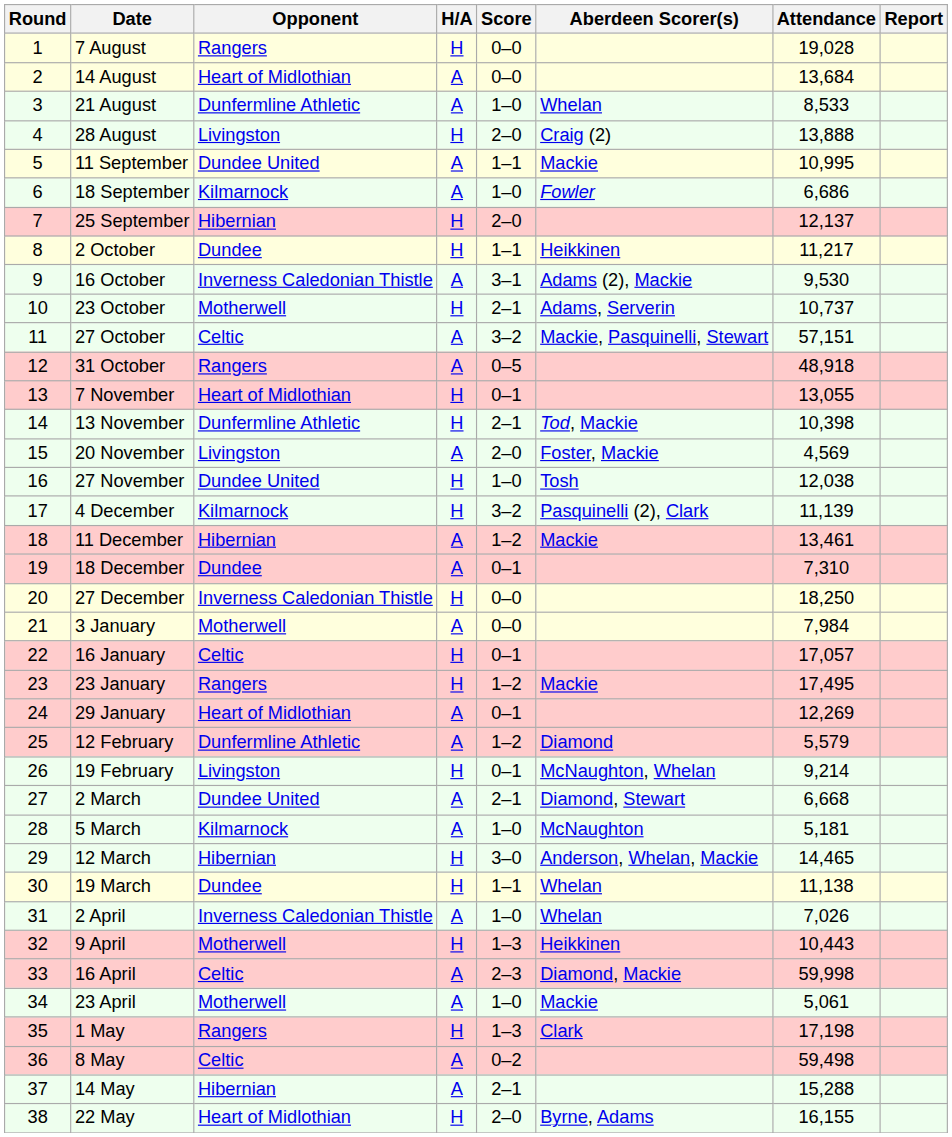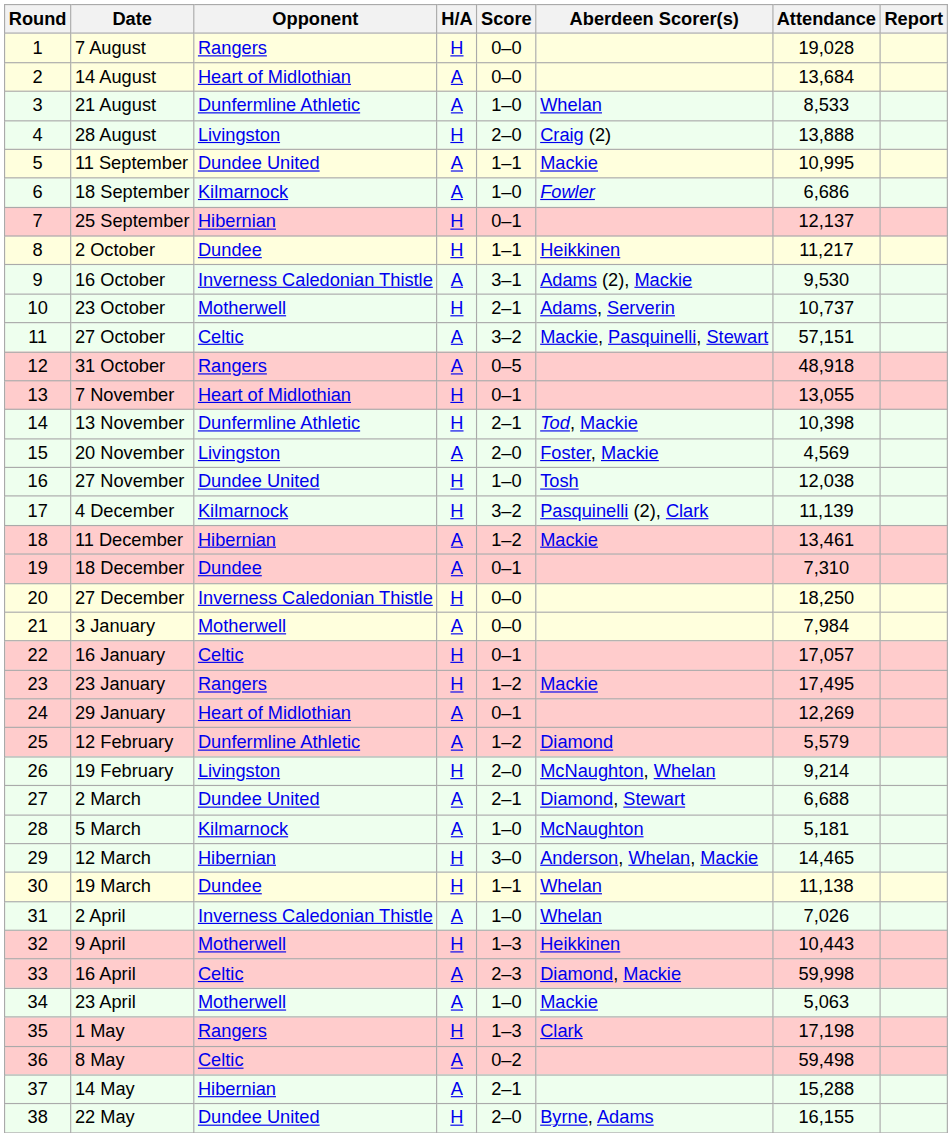 <table class="wikitable" style="text-align:center">
 <tr>
 <th>Round</th>
 <th>Date</th>
 <th>Opponent</th>
 <th>H/A</th>
 <th>Score</th>
 <th>Aberdeen Scorer(s)</th>
 <th>Attendance</th>
 <th>Report</th>
 </tr>
 <tr bgcolor=#FFFFDD>
 <td>1</td>
 <td align=left>7 August</td>
 <td align=left><a href='#'>Rangers</a></td>
 <td><a href='#'>H</a></td>
 <td>0–0</td>
 <td align=left></td>
 <td>19,028</td>
 <td></td>
 </tr>
 <tr bgcolor=#FFFFDD>
 <td>2</td>
 <td align=left>14 August</td>
 <td align=left><a href='#'>Heart of Midlothian</a></td>
 <td><a href='#'>A</a></td>
 <td>0–0</td>
 <td align=left></td>
 <td>13,684</td>
 <td></td>
 </tr>
 <tr bgcolor=#EEFFEE>
 <td>3</td>
 <td align=left>21 August</td>
 <td align=left><a href='#'>Dunfermline Athletic</a></td>
 <td><a href='#'>A</a></td>
 <td>1–0</td>
 <td align=left><a href='#'>Whelan</a></td>
 <td>8,533</td>
 <td></td>
 </tr>
 <tr bgcolor=#EEFFEE>
 <td>4</td>
 <td align=left>28 August</td>
 <td align=left><a href='#'>Livingston</a></td>
 <td><a href='#'>H</a></td>
 <td>2–0</td>
 <td align=left><a href='#'>Craig</a> (2)</td>
 <td>13,888</td>
 <td></td>
 </tr>
 <tr bgcolor=#FFFFDD>
 <td>5</td>
 <td align=left>11 September</td>
 <td align=left><a href='#'>Dundee United</a></td>
 <td><a href='#'>A</a></td>
 <td>1–1</td>
 <td align=left><a href='#'>Mackie</a></td>
 <td>10,995</td>
 <td></td>
 </tr>
 <tr bgcolor=#EEFFEE>
 <td>6</td>
 <td align=left>18 September</td>
 <td align=left><a href='#'>Kilmarnock</a></td>
 <td><a href='#'>A</a></td>
 <td>1–0</td>
 <td align=left><em><a href='#'>Fowler</a></em></td>
 <td>6,686</td>
 <td></td>
 </tr>
 <tr bgcolor=#FFCCCC>
 <td>7</td>
 <td align=left>25 September</td>
 <td align=left><a href='#'>Hibernian</a></td>
 <td><a href='#'>H</a></td>
-<td>2–0</td>
+<td>0–1</td>
 <td align=left></td>
 <td>12,137</td>
 <td></td>
 </tr>
 <tr bgcolor=#FFFFDD>
 <td>8</td>
 <td align=left>2 October</td>
 <td align=left><a href='#'>Dundee</a></td>
 <td><a href='#'>H</a></td>
 <td>1–1</td>
 <td align=left><a href='#'>Heikkinen</a></td>
 <td>11,217</td>
 <td></td>
 </tr>
 <tr bgcolor=#EEFFEE>
 <td>9</td>
 <td align=left>16 October</td>
 <td align=left><a href='#'>Inverness Caledonian Thistle</a></td>
 <td><a href='#'>A</a></td>
 <td>3–1</td>
 <td align=left><a href='#'>Adams</a> (2), <a href='#'>Mackie</a></td>
 <td>9,530</td>
 <td></td>
 </tr>
 <tr bgcolor=#EEFFEE>
 <td>10</td>
 <td align=left>23 October</td>
 <td align=left><a href='#'>Motherwell</a></td>
 <td><a href='#'>H</a></td>
 <td>2–1</td>
 <td align=left><a href='#'>Adams</a>, <a href='#'>Serverin</a></td>
 <td>10,737</td>
 <td></td>
 </tr>
 <tr bgcolor=#EEFFEE>
 <td>11</td>
 <td align=left>27 October</td>
 <td align=left><a href='#'>Celtic</a></td>
 <td><a href='#'>A</a></td>
 <td>3–2</td>
 <td align=left><a href='#'>Mackie</a>, <a href='#'>Pasquinelli</a>, <a href='#'>Stewart</a></td>
 <td>57,151</td>
 <td></td>
 </tr>
 <tr bgcolor=#FFCCCC>
 <td>12</td>
 <td align=left>31 October</td>
 <td align=left><a href='#'>Rangers</a></td>
 <td><a href='#'>A</a></td>
 <td>0–5</td>
 <td align=left></td>
 <td>48,918</td>
 <td></td>
 </tr>
 <tr bgcolor=#FFCCCC>
 <td>13</td>
 <td align=left>7 November</td>
 <td align=left><a href='#'>Heart of Midlothian</a></td>
 <td><a href='#'>H</a></td>
 <td>0–1</td>
 <td align=left></td>
 <td>13,055</td>
 <td></td>
 </tr>
 <tr bgcolor=#EEFFEE>
 <td>14</td>
 <td align=left>13 November</td>
 <td align=left><a href='#'>Dunfermline Athletic</a></td>
 <td><a href='#'>H</a></td>
 <td>2–1</td>
 <td align=left><em><a href='#'>Tod</a></em>, <a href='#'>Mackie</a></td>
 <td>10,398</td>
 <td></td>
 </tr>
 <tr bgcolor=#EEFFEE>
 <td>15</td>
 <td align=left>20 November</td>
 <td align=left><a href='#'>Livingston</a></td>
 <td><a href='#'>A</a></td>
 <td>2–0</td>
 <td align=left><a href='#'>Foster</a>, <a href='#'>Mackie</a></td>
 <td>4,569</td>
 <td></td>
 </tr>
 <tr bgcolor=#EEFFEE>
 <td>16</td>
 <td align=left>27 November</td>
 <td align=left><a href='#'>Dundee United</a></td>
 <td><a href='#'>H</a></td>
 <td>1–0</td>
 <td align=left><a href='#'>Tosh</a></td>
 <td>12,038</td>
 <td></td>
 </tr>
 <tr bgcolor=#EEFFEE>
 <td>17</td>
 <td align=left>4 December</td>
 <td align=left><a href='#'>Kilmarnock</a></td>
 <td><a href='#'>H</a></td>
 <td>3–2</td>
 <td align=left><a href='#'>Pasquinelli</a> (2), <a href='#'>Clark</a></td>
 <td>11,139</td>
 <td></td>
 </tr>
 <tr bgcolor=#FFCCCC>
 <td>18</td>
 <td align=left>11 December</td>
 <td align=left><a href='#'>Hibernian</a></td>
 <td><a href='#'>A</a></td>
 <td>1–2</td>
 <td align=left><a href='#'>Mackie</a></td>
 <td>13,461</td>
 <td></td>
 </tr>
 <tr bgcolor=#FFCCCC>
 <td>19</td>
 <td align=left>18 December</td>
 <td align=left><a href='#'>Dundee</a></td>
 <td><a href='#'>A</a></td>
 <td>0–1</td>
 <td align=left></td>
 <td>7,310</td>
 <td></td>
 </tr>
 <tr bgcolor=#FFFFDD>
 <td>20</td>
 <td align=left>27 December</td>
 <td align=left><a href='#'>Inverness Caledonian Thistle</a></td>
 <td><a href='#'>H</a></td>
 <td>0–0</td>
 <td align=left></td>
 <td>18,250</td>
 <td></td>
 </tr>
 <tr bgcolor=#FFFFDD>
 <td>21</td>
 <td align=left>3 January</td>
 <td align=left><a href='#'>Motherwell</a></td>
 <td><a href='#'>A</a></td>
 <td>0–0</td>
 <td align=left></td>
 <td>7,984</td>
 <td></td>
 </tr>
 <tr bgcolor=#FFCCCC>
 <td>22</td>
 <td align=left>16 January</td>
 <td align=left><a href='#'>Celtic</a></td>
 <td><a href='#'>H</a></td>
 <td>0–1</td>
 <td align=left></td>
 <td>17,057</td>
 <td></td>
 </tr>
 <tr bgcolor=#FFCCCC>
 <td>23</td>
 <td align=left>23 January</td>
 <td align=left><a href='#'>Rangers</a></td>
 <td><a href='#'>H</a></td>
 <td>1–2</td>
 <td align=left><a href='#'>Mackie</a></td>
 <td>17,495</td>
 <td></td>
 </tr>
 <tr bgcolor=#FFCCCC>
 <td>24</td>
 <td align=left>29 January</td>
 <td align=left><a href='#'>Heart of Midlothian</a></td>
 <td><a href='#'>A</a></td>
 <td>0–1</td>
 <td align=left></td>
 <td>12,269</td>
 <td></td>
 </tr>
 <tr bgcolor=#FFCCCC>
 <td>25</td>
 <td align=left>12 February</td>
 <td align=left><a href='#'>Dunfermline Athletic</a></td>
 <td><a href='#'>A</a></td>
 <td>1–2</td>
 <td align=left><a href='#'>Diamond</a></td>
 <td>5,579</td>
 <td></td>
 </tr>
 <tr bgcolor=#EEFFEE>
 <td>26</td>
 <td align=left>19 February</td>
 <td align=left><a href='#'>Livingston</a></td>
 <td><a href='#'>H</a></td>
-<td>0–1</td>
+<td>2–0</td>
 <td align=left><a href='#'>McNaughton</a>, <a href='#'>Whelan</a></td>
 <td>9,214</td>
 <td></td>
 </tr>
 <tr bgcolor=#EEFFEE>
 <td>27</td>
 <td align=left>2 March</td>
 <td align=left><a href='#'>Dundee United</a></td>
 <td><a href='#'>A</a></td>
 <td>2–1</td>
 <td align=left><a href='#'>Diamond</a>, <a href='#'>Stewart</a></td>
-<td>6,668</td>
+<td>6,688</td>
 <td></td>
 </tr>
 <tr bgcolor=#EEFFEE>
 <td>28</td>
 <td align=left>5 March</td>
 <td align=left><a href='#'>Kilmarnock</a></td>
 <td><a href='#'>A</a></td>
 <td>1–0</td>
 <td align=left><a href='#'>McNaughton</a></td>
 <td>5,181</td>
 <td></td>
 </tr>
 <tr bgcolor=#EEFFEE>
 <td>29</td>
 <td align=left>12 March</td>
 <td align=left><a href='#'>Hibernian</a></td>
 <td><a href='#'>H</a></td>
 <td>3–0</td>
 <td align=left><a href='#'>Anderson</a>, <a href='#'>Whelan</a>, <a href='#'>Mackie</a></td>
 <td>14,465</td>
 <td></td>
 </tr>
 <tr bgcolor=#FFFFDD>
 <td>30</td>
 <td align=left>19 March</td>
 <td align=left><a href='#'>Dundee</a></td>
 <td><a href='#'>H</a></td>
 <td>1–1</td>
 <td align=left><a href='#'>Whelan</a></td>
 <td>11,138</td>
 <td></td>
 </tr>
 <tr bgcolor=#EEFFEE>
 <td>31</td>
 <td align=left>2 April</td>
 <td align=left><a href='#'>Inverness Caledonian Thistle</a></td>
 <td><a href='#'>A</a></td>
 <td>1–0</td>
 <td align=left><a href='#'>Whelan</a></td>
 <td>7,026</td>
 <td></td>
 </tr>
 <tr bgcolor=#FFCCCC>
 <td>32</td>
 <td align=left>9 April</td>
 <td align=left><a href='#'>Motherwell</a></td>
 <td><a href='#'>H</a></td>
 <td>1–3</td>
 <td align=left><a href='#'>Heikkinen</a></td>
 <td>10,443</td>
 <td></td>
 </tr>
 <tr bgcolor=#FFCCCC>
 <td>33</td>
 <td align=left>16 April</td>
 <td align=left><a href='#'>Celtic</a></td>
 <td><a href='#'>A</a></td>
 <td>2–3</td>
 <td align=left><a href='#'>Diamond</a>, <a href='#'>Mackie</a></td>
 <td>59,998</td>
 <td></td>
 </tr>
 <tr bgcolor=#EEFFEE>
 <td>34</td>
 <td align=left>23 April</td>
 <td align=left><a href='#'>Motherwell</a></td>
 <td><a href='#'>A</a></td>
 <td>1–0</td>
 <td align=left><a href='#'>Mackie</a></td>
-<td>5,061</td>
+<td>5,063</td>
 <td></td>
 </tr>
 <tr bgcolor=#FFCCCC>
 <td>35</td>
 <td align=left>1 May</td>
 <td align=left><a href='#'>Rangers</a></td>
 <td><a href='#'>H</a></td>
 <td>1–3</td>
 <td align=left><a href='#'>Clark</a></td>
 <td>17,198</td>
 <td></td>
 </tr>
 <tr bgcolor=#FFCCCC>
 <td>36</td>
 <td align=left>8 May</td>
 <td align=left><a href='#'>Celtic</a></td>
 <td><a href='#'>A</a></td>
 <td>0–2</td>
 <td align=left></td>
 <td>59,498</td>
 <td></td>
 </tr>
 <tr bgcolor=#EEFFEE>
 <td>37</td>
 <td align=left>14 May</td>
 <td align=left><a href='#'>Hibernian</a></td>
 <td><a href='#'>A</a></td>
 <td>2–1</td>
 <td align=left></td>
 <td>15,288</td>
 <td></td>
 </tr>
 <tr bgcolor=#EEFFEE>
 <td>38</td>
 <td align=left>22 May</td>
-<td align=left><a href='#'>Heart of Midlothian</a></td>
+<td align=left><a href='#'>Dundee United</a></td>
 <td><a href='#'>H</a></td>
 <td>2–0</td>
 <td align=left><a href='#'>Byrne</a>, <a href='#'>Adams</a></td>
 <td>16,155</td>
 <td></td>
 </tr>
 <tr>
 </tr>
 </table>
